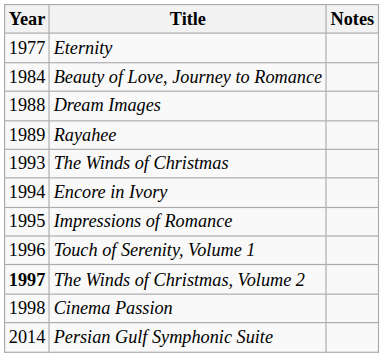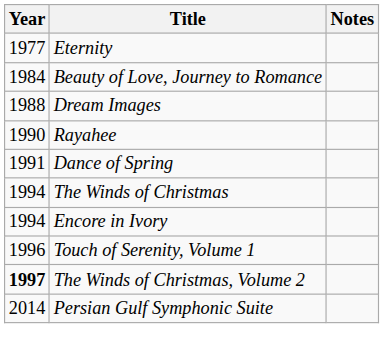 <table class="wikitable">
 <tr>
 <th>Year</th>
 <th>Title</th>
 <th>Notes</th>
 </tr>
 <tr>
 <td>1977</td>
 <td><em>Eternity</em></td>
 <td></td>
 </tr>
 <tr>
 <td>1984</td>
 <td><em>Beauty of Love, Journey to Romance</em></td>
 <td></td>
 </tr>
 <tr>
 <td>1988</td>
 <td><em>Dream Images</em></td>
 <td></td>
 </tr>
 <tr>
-<td>1989</td>
+<td>1990</td>
 <td><em>Rayahee</em></td>
 <td></td>
 </tr>
 <tr>
-<td>1993</td>
+<td>1991</td>
+<td><em>Dance of Spring</em></td>
+<td></td>
+</tr>
+<tr>
+<td>1994</td>
 <td><em>The Winds of Christmas</em></td>
 <td></td>
 </tr>
 <tr>
 <td>1994</td>
 <td><em>Encore in Ivory</em></td>
-<td></td>
-</tr>
-<tr>
-<td>1995</td>
-<td><em>Impressions of Romance</em></td>
 <td></td>
 </tr>
 <tr>
 <td>1996</td>
 <td><em>Touch of Serenity, Volume 1</em></td>
 <td></td>
 </tr>
 <tr>
 <td><strong>1997</strong></td>
 <td><em>The Winds of Christmas, Volume 2</em></td>
 <td></td>
 </tr>
 <tr>
-<td>1998</td>
-<td><em>Cinema Passion</em></td>
-<td></td>
-</tr>
-<tr>
 <td>2014</td>
 <td><em>Persian Gulf Symphonic Suite</em></td>
 <td></td>
 </tr>
 </table>
